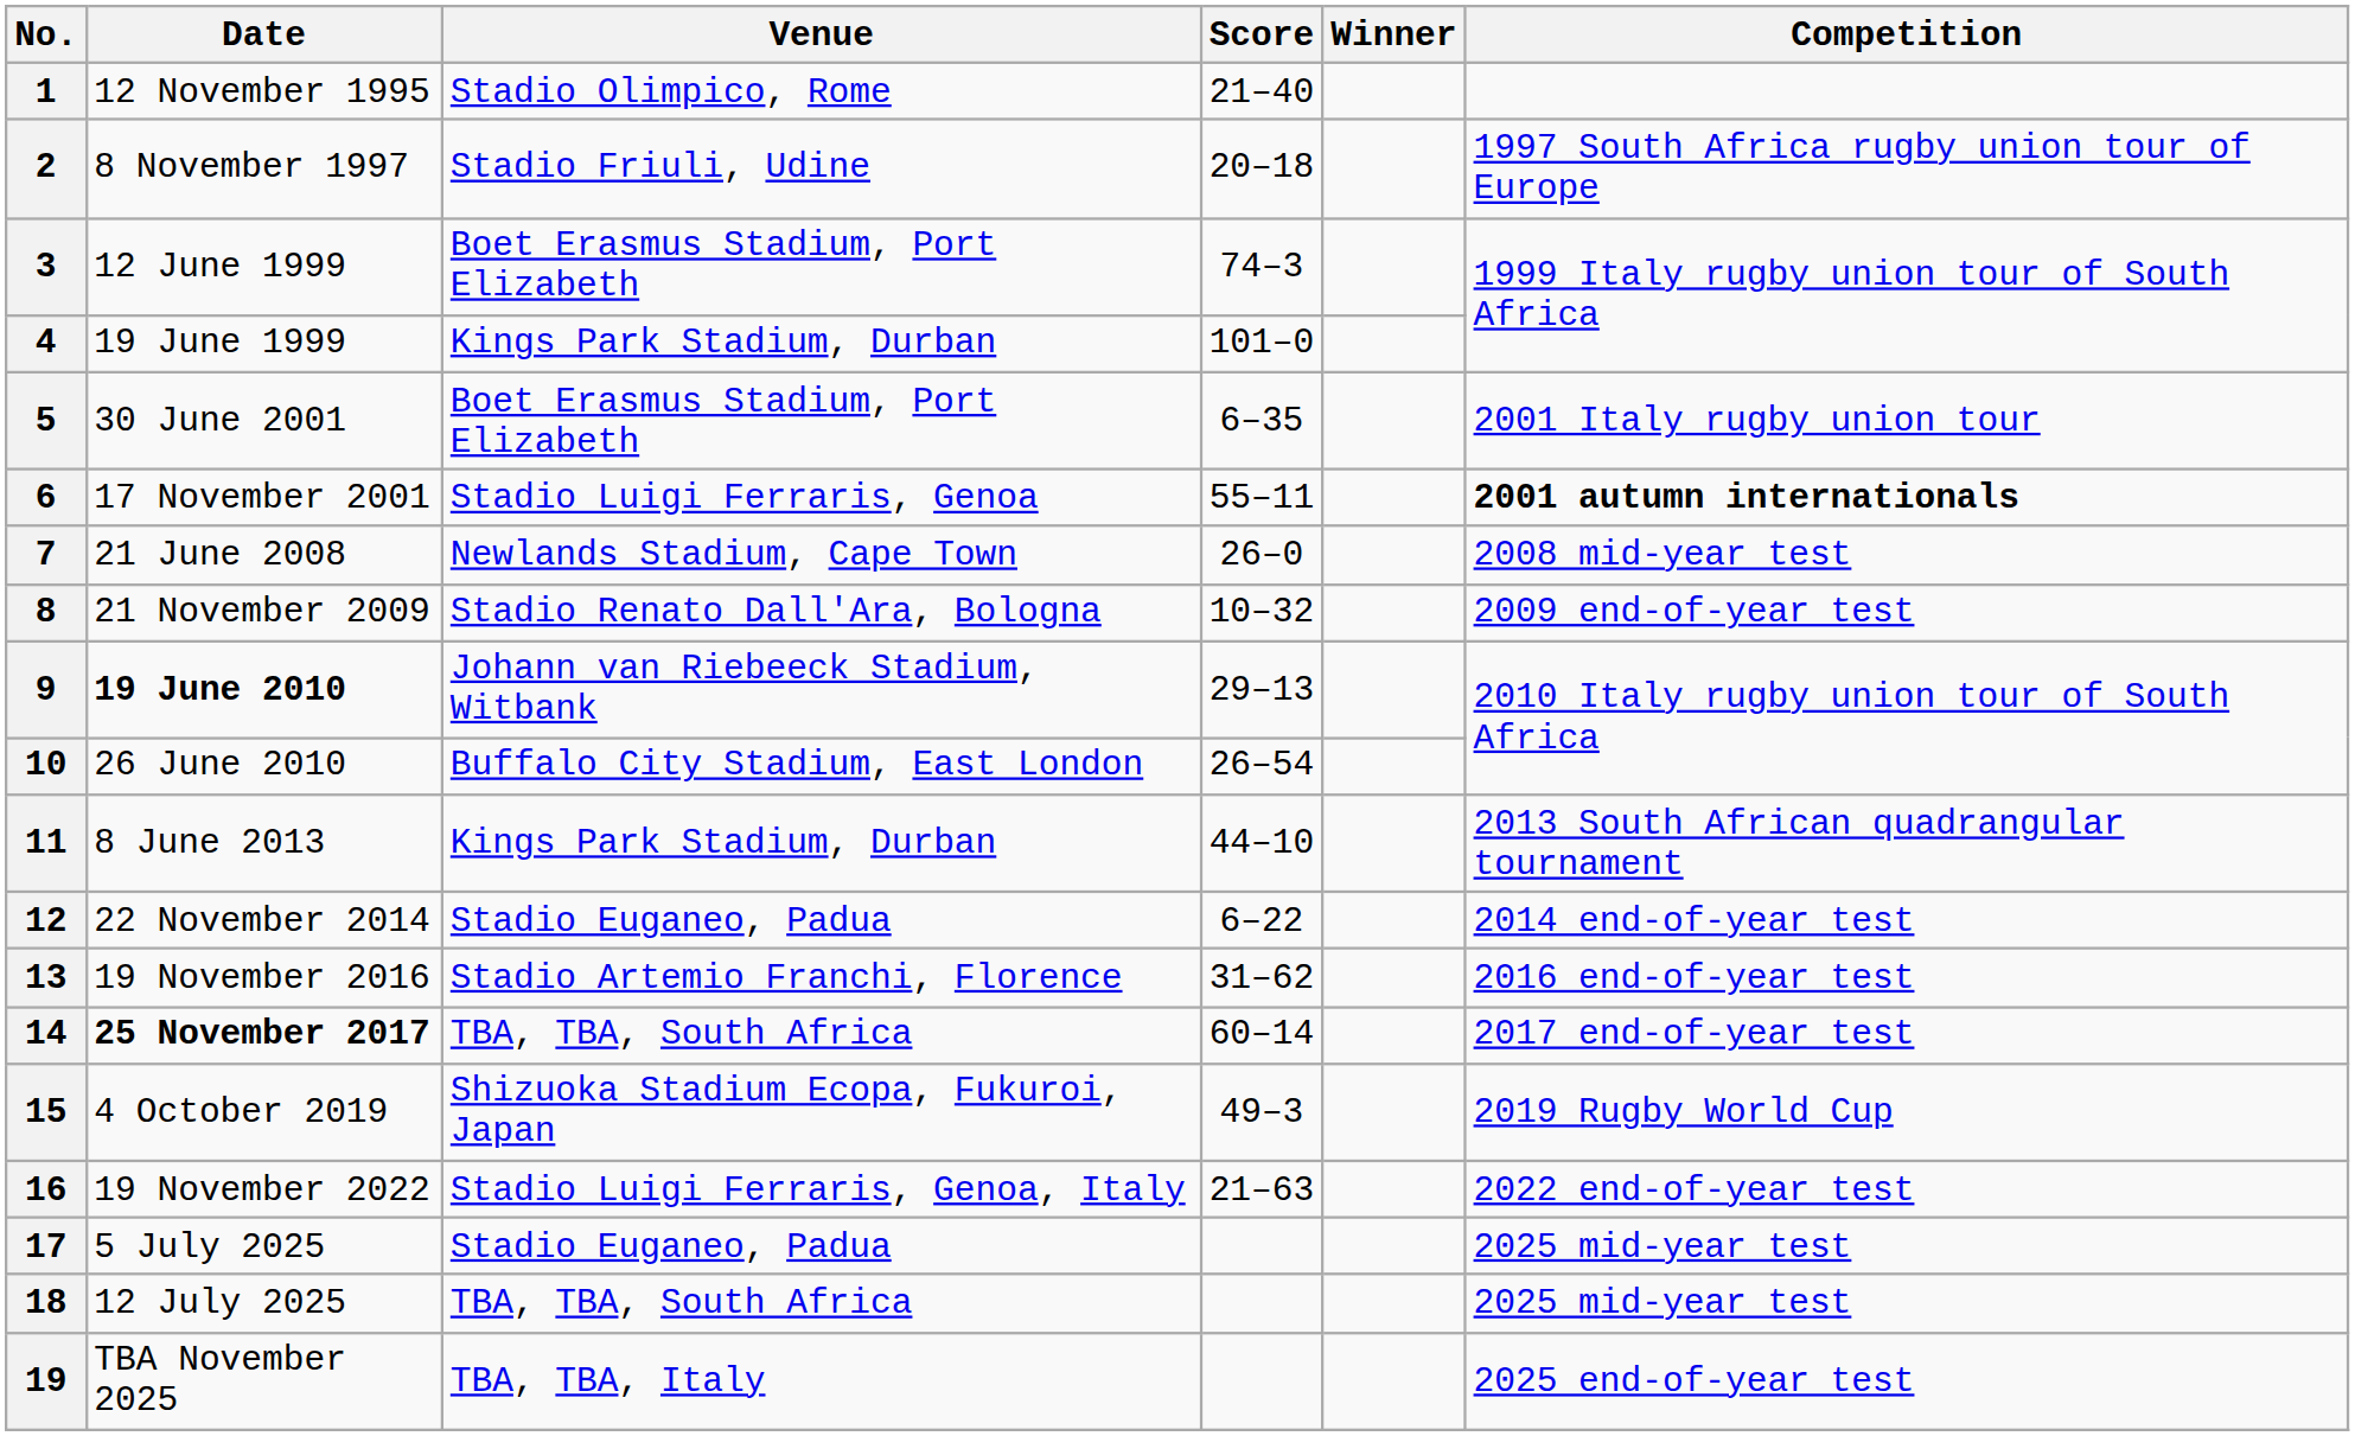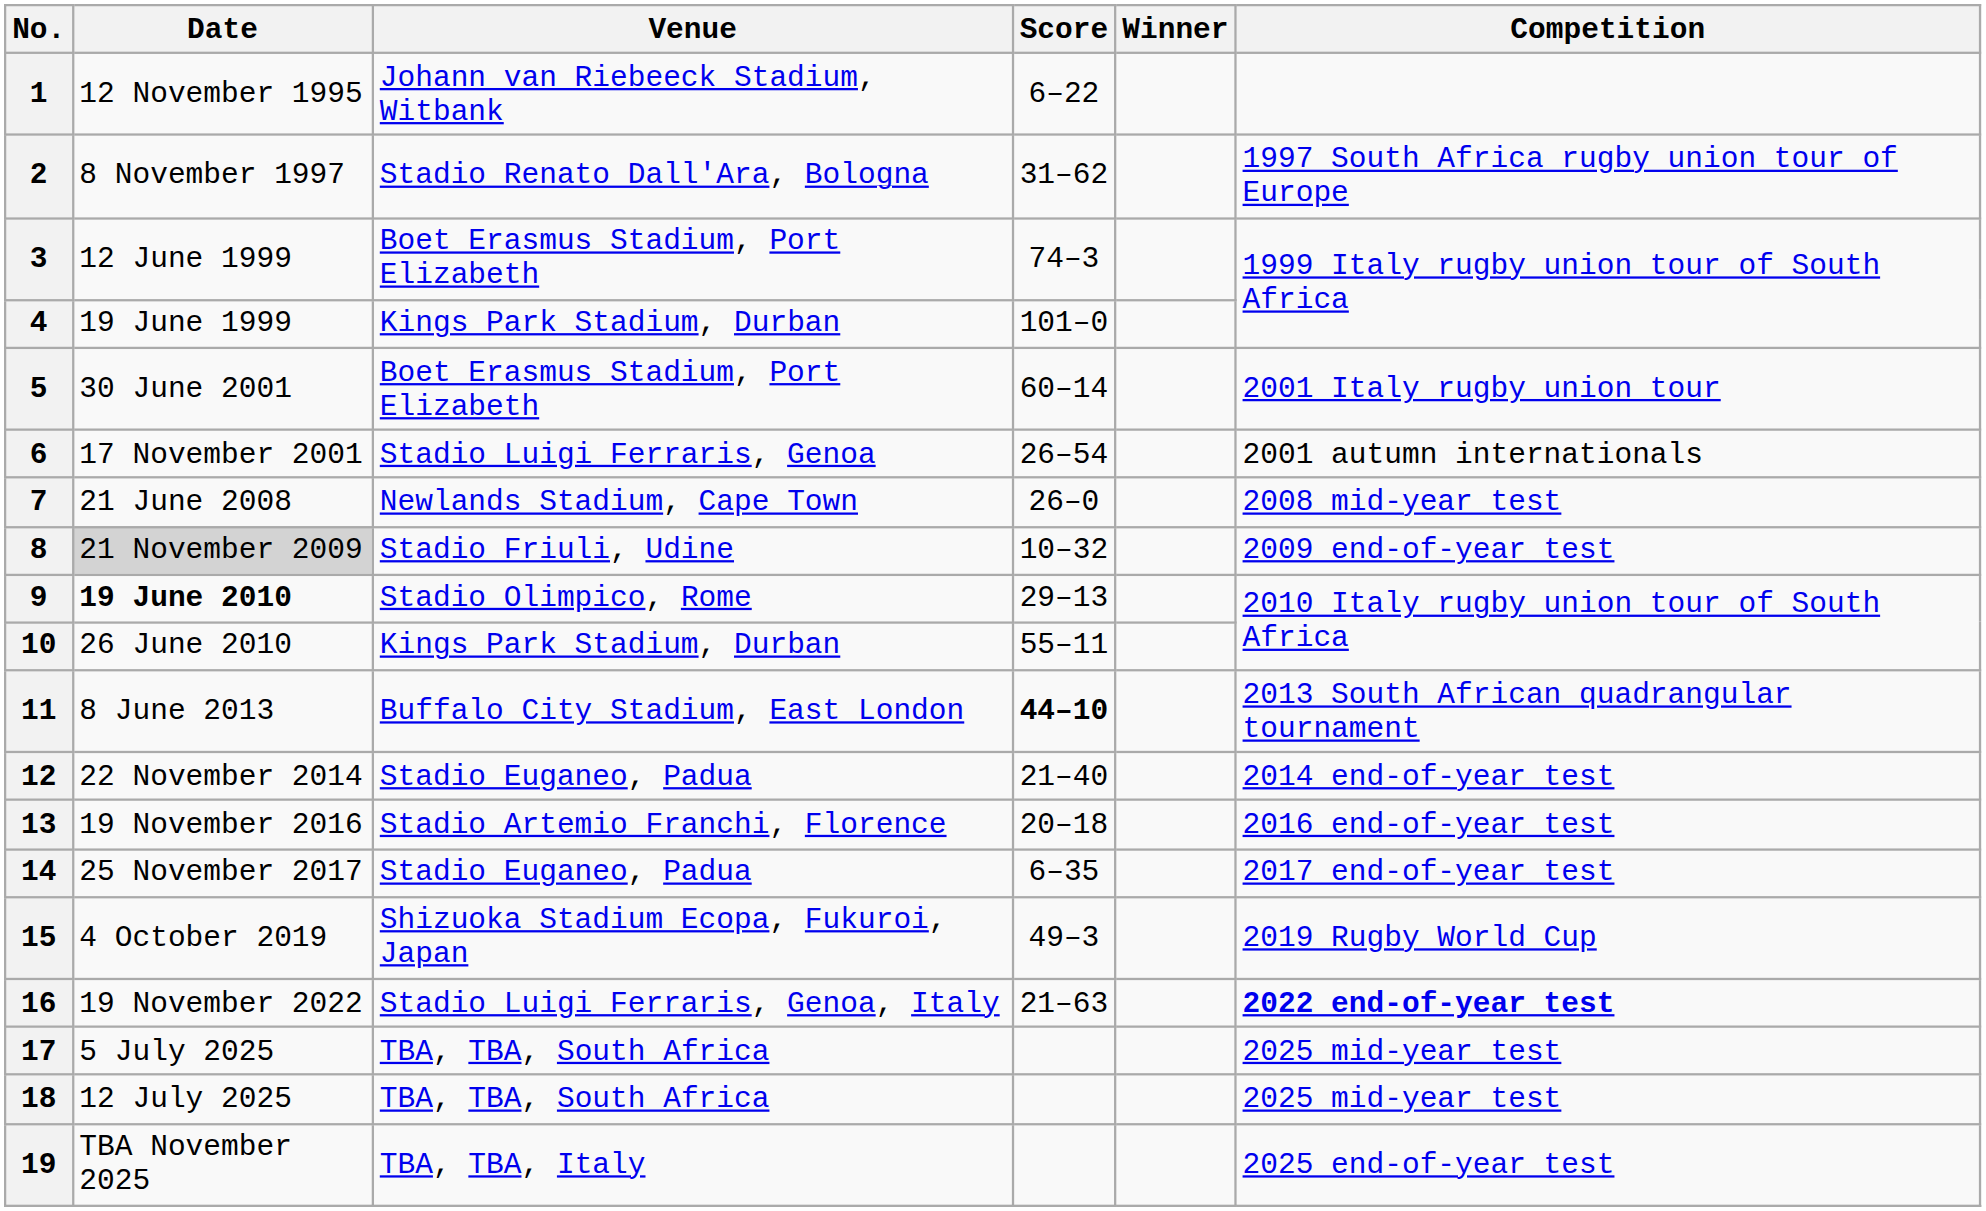 <table class="wikitable">
 <tr>
 <th>No.</th>
 <th>Date</th>
 <th>Venue</th>
 <th>Score</th>
 <th>Winner</th>
 <th>Competition</th>
 </tr>
 <tr>
 <th>1</th>
 <td>12 November 1995</td>
-<td><a href='#'>Stadio Olimpico</a>, <a href='#'>Rome</a></td>
-<td align="center">21–40</td>
+<td><a href='#'>Johann van Riebeeck Stadium</a>, <a href='#'>Witbank</a></td>
+<td align="center">6–22</td>
 <td></td>
 <td></td>
 </tr>
 <tr>
 <th>2</th>
 <td>8 November 1997</td>
-<td><a href='#'>Stadio Friuli</a>, <a href='#'>Udine</a></td>
-<td align="center">20–18</td>
+<td><a href='#'>Stadio Renato Dall'Ara</a>, <a href='#'>Bologna</a></td>
+<td align="center">31–62</td>
 <td></td>
 <td><a href='#'>1997 South Africa rugby union tour of Europe</a></td>
 </tr>
 <tr>
 <th>3</th>
 <td>12 June 1999</td>
 <td><a href='#'>Boet Erasmus Stadium</a>, <a href='#'>Port Elizabeth</a></td>
 <td align="center">74–3</td>
 <td></td>
 <td rowspan=2><a href='#'>1999 Italy rugby union tour of South Africa</a></td>
 </tr>
 <tr>
 <th>4</th>
 <td>19 June 1999</td>
 <td><a href='#'>Kings Park Stadium</a>, <a href='#'>Durban</a></td>
 <td align="center">101–0</td>
 <td></td>
 </tr>
 <tr>
 <th>5</th>
 <td>30 June 2001</td>
 <td><a href='#'>Boet Erasmus Stadium</a>, <a href='#'>Port Elizabeth</a></td>
-<td align="center">6–35</td>
+<td align="center">60–14</td>
 <td></td>
 <td><a href='#'>2001 Italy rugby union tour</a></td>
 </tr>
 <tr>
 <th>6</th>
 <td>17 November 2001</td>
 <td><a href='#'>Stadio Luigi Ferraris</a>, <a href='#'>Genoa</a></td>
-<td align="center">55–11</td>
+<td align="center">26–54</td>
 <td></td>
-<td><strong>2001 autumn internationals</strong></td>
+<td>2001 autumn internationals</td>
 </tr>
 <tr>
 <th>7</th>
 <td>21 June 2008</td>
 <td><a href='#'>Newlands Stadium</a>, <a href='#'>Cape Town</a></td>
 <td align="center">26–0</td>
 <td></td>
 <td><a href='#'>2008 mid-year test</a></td>
 </tr>
 <tr>
 <th>8</th>
-<td>21 November 2009</td>
-<td><a href='#'>Stadio Renato Dall'Ara</a>, <a href='#'>Bologna</a></td>
+<td style="background: lightgrey;">21 November 2009</td>
+<td><a href='#'>Stadio Friuli</a>, <a href='#'>Udine</a></td>
 <td align="center">10–32</td>
 <td></td>
 <td><a href='#'>2009 end-of-year test</a></td>
 </tr>
 <tr>
 <th>9</th>
 <td><strong>19 June 2010</strong></td>
-<td><a href='#'>Johann van Riebeeck Stadium</a>, <a href='#'>Witbank</a></td>
+<td><a href='#'>Stadio Olimpico</a>, <a href='#'>Rome</a></td>
 <td align="center">29–13</td>
 <td></td>
 <td rowspan=2><a href='#'>2010 Italy rugby union tour of South Africa</a></td>
 </tr>
 <tr>
 <th>10</th>
 <td>26 June 2010</td>
-<td><a href='#'>Buffalo City Stadium</a>, <a href='#'>East London</a></td>
-<td align="center">26–54</td>
+<td><a href='#'>Kings Park Stadium</a>, <a href='#'>Durban</a></td>
+<td align="center">55–11</td>
 <td></td>
 </tr>
 <tr>
 <th>11</th>
 <td>8 June 2013</td>
-<td><a href='#'>Kings Park Stadium</a>, <a href='#'>Durban</a></td>
-<td align="center">44–10</td>
+<td><a href='#'>Buffalo City Stadium</a>, <a href='#'>East London</a></td>
+<td align="center"><strong>44–10</strong></td>
 <td></td>
 <td><a href='#'>2013 South African quadrangular tournament</a></td>
 </tr>
 <tr>
 <th>12</th>
 <td>22 November 2014</td>
 <td><a href='#'>Stadio Euganeo</a>, <a href='#'>Padua</a></td>
-<td align="center">6–22</td>
+<td align="center">21–40</td>
 <td></td>
 <td><a href='#'>2014 end-of-year test</a></td>
 </tr>
 <tr>
 <th>13</th>
 <td>19 November 2016</td>
 <td><a href='#'>Stadio Artemio Franchi</a>, <a href='#'>Florence</a></td>
-<td align="center">31–62</td>
+<td align="center">20–18</td>
 <td></td>
 <td><a href='#'>2016 end-of-year test</a></td>
 </tr>
 <tr>
 <th>14</th>
-<td><strong>25 November 2017</strong></td>
-<td><a href='#'>TBA</a>, <a href='#'>TBA</a>, <a href='#'>South Africa</a></td>
-<td align="center">60–14</td>
+<td>25 November 2017</td>
+<td><a href='#'>Stadio Euganeo</a>, <a href='#'>Padua</a></td>
+<td align="center">6–35</td>
 <td></td>
 <td><a href='#'>2017 end-of-year test</a></td>
 </tr>
 <tr>
 <th>15</th>
 <td>4 October 2019</td>
 <td><a href='#'>Shizuoka Stadium Ecopa</a>, <a href='#'>Fukuroi</a>, <a href='#'>Japan</a></td>
 <td align="center">49–3</td>
 <td></td>
 <td><a href='#'>2019 Rugby World Cup</a></td>
 </tr>
 <tr>
 <th>16</th>
 <td>19 November 2022</td>
 <td><a href='#'>Stadio Luigi Ferraris</a>, <a href='#'>Genoa</a>, <a href='#'>Italy</a></td>
 <td align="center">21–63</td>
 <td></td>
-<td><a href='#'>2022 end-of-year test</a></td>
+<td><strong><a href='#'>2022 end-of-year test</a></strong></td>
 </tr>
 <tr>
 <th>17</th>
 <td>5 July 2025</td>
-<td><a href='#'>Stadio Euganeo</a>, <a href='#'>Padua</a></td>
+<td><a href='#'>TBA</a>, <a href='#'>TBA</a>, <a href='#'>South Africa</a></td>
 <td></td>
 <td></td>
 <td><a href='#'>2025 mid-year test</a></td>
 </tr>
 <tr>
 <th>18</th>
 <td>12 July 2025</td>
 <td><a href='#'>TBA</a>, <a href='#'>TBA</a>, <a href='#'>South Africa</a></td>
 <td></td>
 <td></td>
 <td><a href='#'>2025 mid-year test</a></td>
 </tr>
 <tr>
 <th>19</th>
 <td>TBA November 2025</td>
 <td><a href='#'>TBA</a>, <a href='#'>TBA</a>, <a href='#'>Italy</a></td>
 <td></td>
 <td></td>
 <td><a href='#'>2025 end-of-year test</a></td>
 </tr>
 <tr>
 </tr>
 </table>
